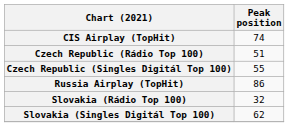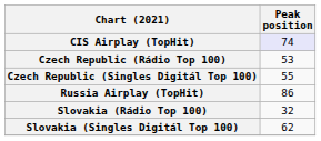 <table class="wikitable sortable plainrowheaders" style="text-align:center">
 <tr>
 <th scope="col">Chart (2021)</th>
 <th scope="col">Peak<br>position</th>
 </tr>
 <tr>
 <th scope="row">CIS Airplay (TopHit)</th>
-<td>74</td>
+<td style="background: lavender;">74</td>
 </tr>
 <tr>
 <th scope="row">Czech Republic (Rádio Top 100)</th>
-<td>51</td>
+<td>53</td>
 </tr>
 <tr>
 <th scope="row">Czech Republic (Singles Digitál Top 100)</th>
 <td>55</td>
 </tr>
 <tr>
 <th scope="row">Russia Airplay (TopHit)</th>
 <td>86</td>
 </tr>
 <tr>
 <th scope="row">Slovakia (Rádio Top 100)</th>
 <td>32</td>
 </tr>
 <tr>
 <th scope="row">Slovakia (Singles Digitál Top 100)</th>
 <td>62</td>
 </tr>
 <tr>
 </tr>
 </table>
